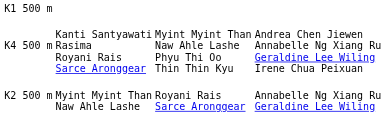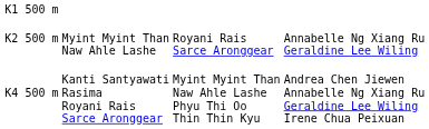 <table>
 <tr>
 <td>K1 500 m</td>
 <td></td>
 <td></td>
 <td></td>
 </tr>
 <tr>
+<td>K2 500 m</td>
+<td><br>Myint Myint Than<br>Naw Ahle Lashe</td>
+<td><br>Royani Rais<br><a href='#'>Sarce Aronggear</a></td>
+<td><br>Annabelle Ng Xiang Ru<br><a href='#'>Geraldine Lee Wiling</a></td>
+</tr>
+<tr>
 <td>K4 500 m</td>
 <td><br>Kanti Santyawati<br>Rasima<br>Royani Rais<br><a href='#'>Sarce Aronggear</a></td>
 <td><br>Myint Myint Than<br>Naw Ahle Lashe<br>Phyu Thi Oo<br>Thin Thin Kyu</td>
 <td><br>Andrea Chen Jiewen<br>Annabelle Ng Xiang Ru<br><a href='#'>Geraldine Lee Wiling</a><br>Irene Chua Peixuan</td>
 </tr>
-<tr>
-<td>K2 500 m</td>
-<td><br>Myint Myint Than<br>Naw Ahle Lashe</td>
-<td><br>Royani Rais<br><a href='#'>Sarce Aronggear</a></td>
-<td><br>Annabelle Ng Xiang Ru<br><a href='#'>Geraldine Lee Wiling</a></td>
-</tr>
 </table>
